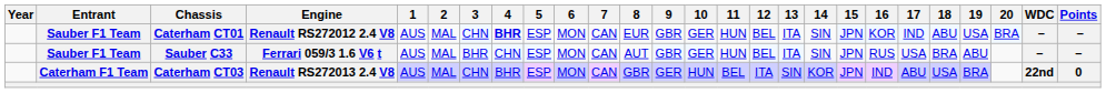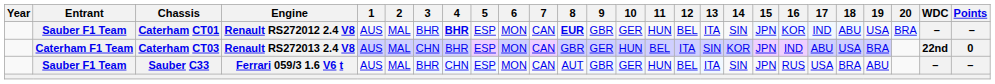 <table class="wikitable" style="font-size: 85%; text-align: center">
 <tr>
 <th>Year</th>
 <th>Entrant</th>
 <th>Chassis</th>
 <th>Engine</th>
 <th>1</th>
 <th>2</th>
 <th>3</th>
 <th>4</th>
 <th>5</th>
 <th>6</th>
 <th>7</th>
 <th>8</th>
 <th>9</th>
 <th>10</th>
 <th>11</th>
 <th>12</th>
 <th>13</th>
 <th>14</th>
 <th>15</th>
 <th>16</th>
 <th>17</th>
 <th>18</th>
 <th>19</th>
 <th>20</th>
 <th>WDC</th>
 <th><a href='#'>Points</a></th>
 </tr>
 <tr>
 <td></td>
 <th nowrap><a href='#'>Sauber F1 Team</a></th>
 <th nowrap><a href='#'>Caterham</a> <a href='#'>CT01</a></th>
 <th nowrap><a href='#'>Renault</a> RS272012 2.4 <a href='#'>V8</a></th>
 <td><a href='#'>AUS</a></td>
 <td><a href='#'>MAL</a></td>
-<td style="background:#F1F8FF;"><a href='#'>CHN</a><br></td>
+<td style="background:#F1F8FF;"><a href='#'>BHR</a><br></td>
 <td><strong><a href='#'>BHR</a></strong></td>
 <td><a href='#'>ESP</a></td>
 <td><a href='#'>MON</a></td>
 <td><a href='#'>CAN</a></td>
-<td><a href='#'>EUR</a></td>
+<td><strong><a href='#'>EUR</a></strong></td>
 <td><a href='#'>GBR</a></td>
 <td><a href='#'>GER</a></td>
 <td><a href='#'>HUN</a></td>
 <td><a href='#'>BEL</a></td>
 <td><a href='#'>ITA</a></td>
 <td><a href='#'>SIN</a></td>
 <td style="background:#F1F8FF;"><a href='#'>JPN</a><br></td>
 <td style="background:#F1F8FF;"><a href='#'>KOR</a><br></td>
 <td style="background:#F1F8FF;"><a href='#'>IND</a><br></td>
 <td style="background:#F1F8FF;"><a href='#'>ABU</a><br></td>
 <td><a href='#'>USA</a></td>
 <td style="background:#F1F8FF;"><a href='#'>BRA</a><br></td>
 <th> –</th>
 <th> –</th>
+</tr>
+<tr>
+<td></td>
+<th nowrap><a href='#'>Caterham F1 Team</a></th>
+<th nowrap><a href='#'>Caterham</a> <a href='#'>CT03</a></th>
+<th nowrap><a href='#'>Renault</a> RS272013 2.4 <a href='#'>V8</a></th>
+<td style="background:#CFCFFF;"><a href='#'>AUS</a><br></td>
+<td style="background:#CFCFFF;"><a href='#'>MAL</a><br></td>
+<td style="background:#CFCFFF;"><a href='#'>CHN</a><br></td>
+<td style="background:#CFCFFF;"><a href='#'>BHR</a><br></td>
+<td style="background:#EFCFFF;"><a href='#'>ESP</a><br></td>
+<td style="background:#CFCFFF;"><a href='#'>MON</a><br></td>
+<td style="background:#EFCFFF;"><a href='#'>CAN</a><br></td>
+<td style="background:#CFCFFF;"><a href='#'>GBR</a><br></td>
+<td style="background:#CFCFFF;"><a href='#'>GER</a><br></td>
+<td style="background:#CFCFFF;"><a href='#'>HUN</a><br></td>
+<td style="background:#CFCFFF;"><a href='#'>BEL</a><br></td>
+<td style="background:#CFCFFF;"><a href='#'>ITA</a><br></td>
+<td style="background:#CFCFFF;"><a href='#'>SIN</a><br></td>
+<td style="background:#CFCFFF;"><a href='#'>KOR</a><br></td>
+<td style="background:#EFCFFF;"><a href='#'>JPN</a><br></td>
+<td style="background:#EFCFFF;"><a href='#'>IND</a><br></td>
+<td style="background:#CFCFFF;"><a href='#'>ABU</a><br></td>
+<td style="background:#CFCFFF;"><a href='#'>USA</a><br></td>
+<td style="background:#CFCFFF;"><a href='#'>BRA</a><br></td>
+<td></td>
+<th>22nd</th>
+<th>0</th>
 </tr>
 <tr>
 <td></td>
 <th nowrap><a href='#'>Sauber F1 Team</a></th>
 <th nowrap><a href='#'>Sauber</a> <a href='#'>C33</a></th>
 <th nowrap><a href='#'>Ferrari</a> 059/3 1.6 <a href='#'>V6</a> <a href='#'>t</a></th>
 <td><a href='#'>AUS</a></td>
 <td><a href='#'>MAL</a></td>
 <td style="background:#F1F8FF;"><a href='#'>BHR</a><br></td>
 <td style="background:#F1F8FF;"><a href='#'>CHN</a><br></td>
 <td style="background:#F1F8FF;"><a href='#'>ESP</a><br></td>
 <td><a href='#'>MON</a></td>
 <td><a href='#'>CAN</a></td>
 <td><a href='#'>AUT</a></td>
 <td style="background:#F1F8FF;"><a href='#'>GBR</a><br></td>
 <td style="background:#F1F8FF;"><a href='#'>GER</a><br></td>
 <td><a href='#'>HUN</a></td>
 <td style="background:#F1F8FF;"><a href='#'>BEL</a><br></td>
 <td style="background:#F1F8FF;"><a href='#'>ITA</a><br></td>
 <td><a href='#'>SIN</a></td>
 <td><a href='#'>JPN</a></td>
 <td><a href='#'>RUS</a></td>
 <td><a href='#'>USA</a></td>
 <td><a href='#'>BRA</a></td>
 <td><a href='#'>ABU</a></td>
 <td></td>
 <th>–</th>
 <th>–</th>
 </tr>
 <tr>
-<td></td>
-<th nowrap><a href='#'>Caterham F1 Team</a></th>
-<th nowrap><a href='#'>Caterham</a> <a href='#'>CT03</a></th>
-<th nowrap><a href='#'>Renault</a> RS272013 2.4 <a href='#'>V8</a></th>
-<td style="background:#CFCFFF;"><a href='#'>AUS</a><br></td>
-<td style="background:#CFCFFF;"><a href='#'>MAL</a><br></td>
-<td style="background:#CFCFFF;"><a href='#'>CHN</a><br></td>
-<td style="background:#CFCFFF;"><a href='#'>BHR</a><br></td>
-<td style="background:#EFCFFF;"><a href='#'>ESP</a><br></td>
-<td style="background:#CFCFFF;"><a href='#'>MON</a><br></td>
-<td style="background:#EFCFFF;"><a href='#'>CAN</a><br></td>
-<td style="background:#CFCFFF;"><a href='#'>GBR</a><br></td>
-<td style="background:#CFCFFF;"><a href='#'>GER</a><br></td>
-<td style="background:#CFCFFF;"><a href='#'>HUN</a><br></td>
-<td style="background:#CFCFFF;"><a href='#'>BEL</a><br></td>
-<td style="background:#CFCFFF;"><a href='#'>ITA</a><br></td>
-<td style="background:#CFCFFF;"><a href='#'>SIN</a><br></td>
-<td style="background:#CFCFFF;"><a href='#'>KOR</a><br></td>
-<td style="background:#EFCFFF;"><a href='#'>JPN</a><br></td>
-<td style="background:#EFCFFF;"><a href='#'>IND</a><br></td>
-<td style="background:#CFCFFF;"><a href='#'>ABU</a><br></td>
-<td style="background:#CFCFFF;"><a href='#'>USA</a><br></td>
-<td style="background:#CFCFFF;"><a href='#'>BRA</a><br></td>
-<td></td>
-<th>22nd</th>
-<th>0</th>
-</tr>
-<tr>
 <th colspan="26"></th>
 </tr>
 </table>
